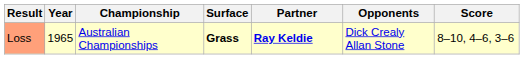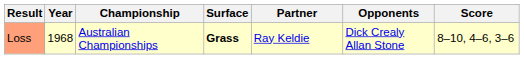 <table class="sortable wikitable">
 <tr>
 <th style="width:40px">Result</th>
 <th style="width:30px">Year</th>
 <th style="width:170px">Championship</th>
 <th style="width:50px">Surface</th>
 <th style="width:120px">Partner</th>
 <th style="width:120px">Opponents</th>
 <th style="width:110px" class="unsortable">Score</th>
 </tr>
 <tr style="background:#ffc;">
 <td style="background:#ffa07a;">Loss</td>
-<td>1965</td>
+<td>1968</td>
 <td><a href='#'>Australian Championships</a></td>
 <td><strong>Grass</strong></td>
-<td><strong> <a href='#'>Ray Keldie</a></strong></td>
+<td> <a href='#'>Ray Keldie</a></td>
 <td> <a href='#'>Dick Crealy</a> <br>  <a href='#'>Allan Stone</a></td>
 <td>8–10, 4–6, 3–6</td>
 </tr>
 </table>
